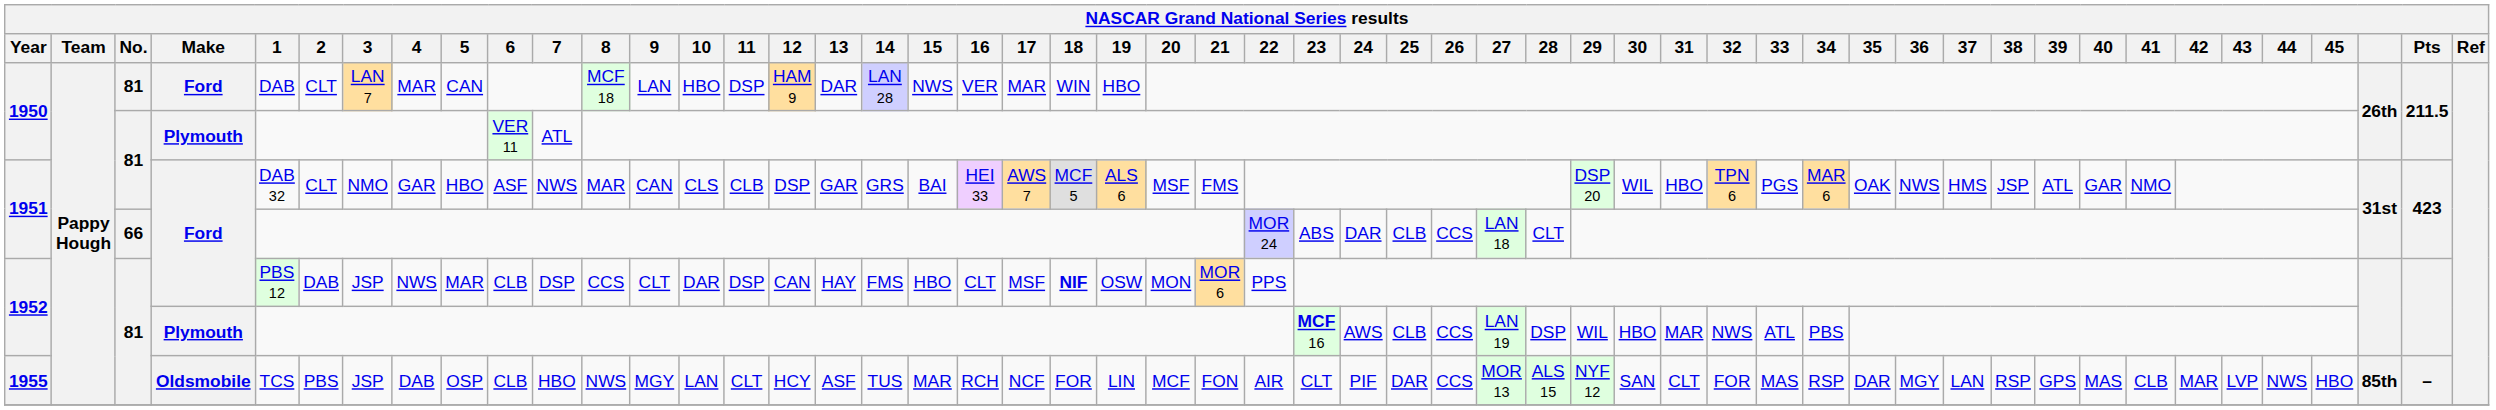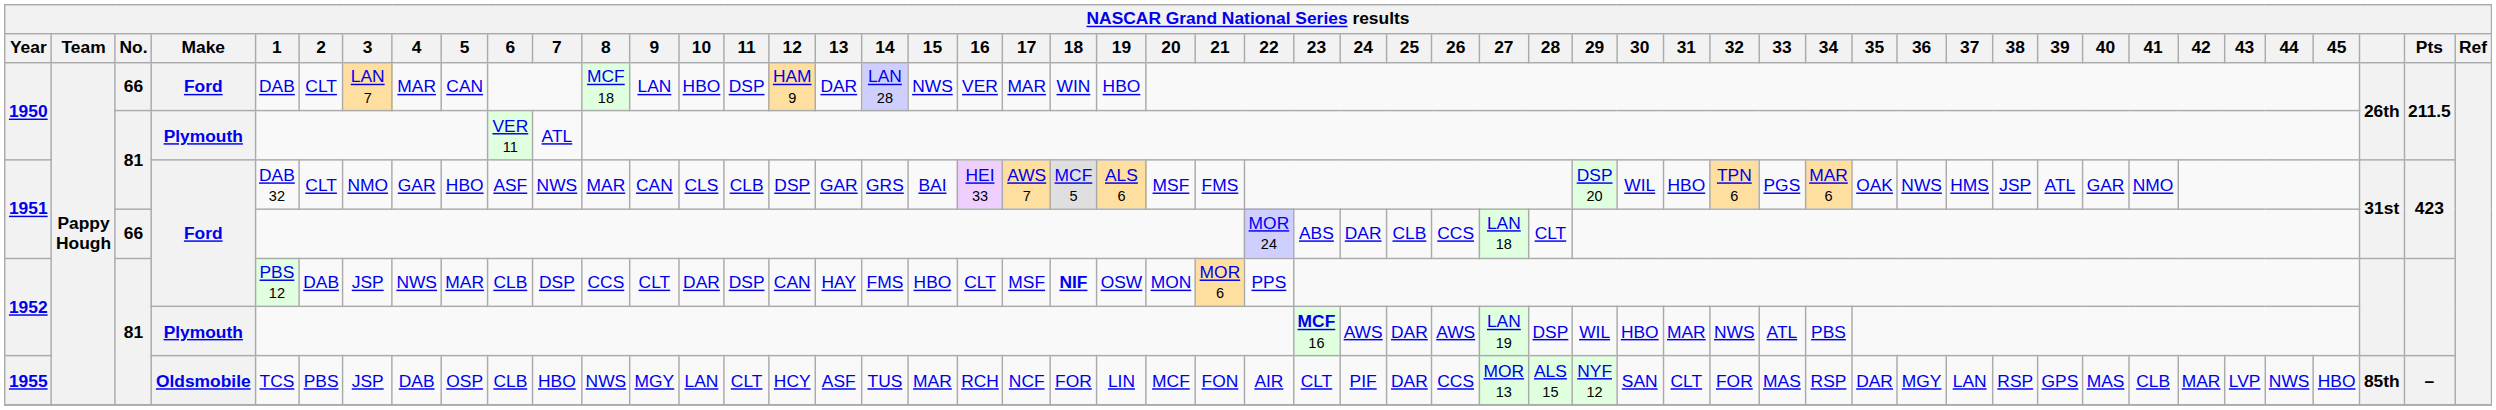 <table class="wikitable" style="text-align:center; font-size:75%">
 <tr>
 <th colspan=58><a href='#'>NASCAR Grand National Series</a> results</th>
 </tr>
 <tr>
 <th>Year</th>
 <th>Team</th>
 <th>No.</th>
 <th>Make</th>
 <th>1</th>
 <th>2</th>
 <th>3</th>
 <th>4</th>
 <th>5</th>
 <th>6</th>
 <th>7</th>
 <th>8</th>
 <th>9</th>
 <th>10</th>
 <th>11</th>
 <th>12</th>
 <th>13</th>
 <th>14</th>
 <th>15</th>
 <th>16</th>
 <th>17</th>
 <th>18</th>
 <th>19</th>
 <th>20</th>
 <th>21</th>
 <th>22</th>
 <th>23</th>
 <th>24</th>
 <th>25</th>
 <th>26</th>
 <th>27</th>
 <th>28</th>
 <th>29</th>
 <th>30</th>
 <th>31</th>
 <th>32</th>
 <th>33</th>
 <th>34</th>
 <th>35</th>
 <th>36</th>
 <th>37</th>
 <th>38</th>
 <th>39</th>
 <th>40</th>
 <th>41</th>
 <th>42</th>
 <th>43</th>
 <th>44</th>
 <th>45</th>
 <th></th>
 <th>Pts</th>
 <th>Ref</th>
 </tr>
 <tr>
 <th rowspan=2><a href='#'>1950</a></th>
 <th rowspan=7>Pappy Hough</th>
-<th>81</th>
+<th>66</th>
 <th><a href='#'>Ford</a></th>
 <td><a href='#'>DAB</a></td>
 <td><a href='#'>CLT</a></td>
 <td style="background:#FFDF9F;"><a href='#'>LAN</a> <br><small>7</small></td>
 <td><a href='#'>MAR</a></td>
 <td><a href='#'>CAN</a></td>
 <td colspan=2></td>
 <td style="background:#DFFFDF;"><a href='#'>MCF</a><br><small>18</small></td>
 <td><a href='#'>LAN</a></td>
 <td><a href='#'>HBO</a></td>
 <td><a href='#'>DSP</a><br></td>
 <td style="background:#FFDF9F;"><a href='#'>HAM</a><br><small>9</small></td>
 <td><a href='#'>DAR</a></td>
 <td style="background:#CFCFFF;"><a href='#'>LAN</a><br><small>28</small></td>
 <td><a href='#'>NWS</a></td>
 <td><a href='#'>VER</a></td>
 <td><a href='#'>MAR</a></td>
 <td><a href='#'>WIN</a></td>
 <td><a href='#'>HBO</a></td>
 <td colspan=26></td>
 <th rowspan=2>26th</th>
 <th rowspan=2>211.5</th>
 <th rowspan=7></th>
 </tr>
 <tr>
 <th rowspan=2>81</th>
 <th><a href='#'>Plymouth</a></th>
 <td colspan=5></td>
 <td style="background:#DFFFDF;"><a href='#'>VER</a><br><small>11</small></td>
 <td><a href='#'>ATL</a></td>
 <td colspan=38></td>
 </tr>
 <tr>
 <th rowspan=2><a href='#'>1951</a></th>
 <th rowspan=3><a href='#'>Ford</a></th>
 <td><a href='#'>DAB</a> <br><small>32</small></td>
 <td><a href='#'>CLT</a></td>
 <td><a href='#'>NMO</a></td>
 <td><a href='#'>GAR</a></td>
 <td><a href='#'>HBO</a></td>
 <td><a href='#'>ASF</a></td>
 <td><a href='#'>NWS</a></td>
 <td><a href='#'>MAR</a></td>
 <td><a href='#'>CAN</a></td>
 <td><a href='#'>CLS</a></td>
 <td><a href='#'>CLB</a></td>
 <td><a href='#'>DSP</a></td>
 <td><a href='#'>GAR</a></td>
 <td><a href='#'>GRS</a></td>
 <td><a href='#'>BAI</a></td>
 <td style="background:#EFCFFF;"><a href='#'>HEI</a> <br><small>33</small></td>
 <td style="background:#FFDF9F;"><a href='#'>AWS</a> <br><small>7</small></td>
 <td style="background:#DFDFDF;"><a href='#'>MCF</a> <br><small>5</small></td>
 <td style="background:#FFDF9F;"><a href='#'>ALS</a> <br><small>6</small></td>
 <td><a href='#'>MSF</a></td>
 <td><a href='#'>FMS</a></td>
 <td colspan=7></td>
 <td style="background:#DFFFDF;"><a href='#'>DSP</a> <br><small>20</small></td>
 <td><a href='#'>WIL</a></td>
 <td><a href='#'>HBO</a></td>
 <td style="background:#FFDF9F;"><a href='#'>TPN</a> <br><small>6</small></td>
 <td><a href='#'>PGS</a></td>
 <td style="background:#FFDF9F;"><a href='#'>MAR</a> <br><small>6</small></td>
 <td><a href='#'>OAK</a></td>
 <td><a href='#'>NWS</a></td>
 <td><a href='#'>HMS</a></td>
 <td><a href='#'>JSP</a></td>
 <td><a href='#'>ATL</a></td>
 <td><a href='#'>GAR</a></td>
 <td><a href='#'>NMO</a></td>
 <td colspan=4></td>
 <th rowspan=2>31st</th>
 <th rowspan=2>423</th>
 </tr>
 <tr>
 <th>66</th>
 <td colspan=21></td>
 <td style="background:#CFCFFF;"><a href='#'>MOR</a><br><small>24</small></td>
 <td><a href='#'>ABS</a></td>
 <td><a href='#'>DAR</a></td>
 <td><a href='#'>CLB</a></td>
 <td><a href='#'>CCS</a></td>
 <td style="background:#DFFFDF;"><a href='#'>LAN</a> <br><small>18</small></td>
 <td><a href='#'>CLT</a></td>
 <td colspan=17></td>
 </tr>
 <tr>
 <th rowspan=2><a href='#'>1952</a></th>
 <th rowspan=3>81</th>
 <td style="background:#DFFFDF;"><a href='#'>PBS</a><br><small>12</small></td>
 <td><a href='#'>DAB</a></td>
 <td><a href='#'>JSP</a></td>
 <td><a href='#'>NWS</a></td>
 <td><a href='#'>MAR</a></td>
 <td><a href='#'>CLB</a></td>
 <td><a href='#'>DSP</a></td>
 <td><a href='#'>CCS</a></td>
 <td><a href='#'>CLT</a></td>
 <td><a href='#'>DAR</a></td>
 <td><a href='#'>DSP</a></td>
 <td><a href='#'>CAN</a></td>
 <td><a href='#'>HAY</a></td>
 <td><a href='#'>FMS</a></td>
 <td><a href='#'>HBO</a></td>
 <td><a href='#'>CLT</a></td>
 <td><a href='#'>MSF</a></td>
 <td><strong><a href='#'>NIF</a></strong></td>
 <td><a href='#'>OSW</a></td>
 <td><a href='#'>MON</a></td>
 <td style="background:#FFDF9F;"><a href='#'>MOR</a> <br><small>6</small></td>
 <td><a href='#'>PPS</a></td>
 <td colspan=23></td>
 <th rowspan=2></th>
 <th rowspan=2></th>
 </tr>
 <tr>
 <th><a href='#'>Plymouth</a></th>
 <td colspan=22></td>
 <td style="background:#DFFFDF;"><strong><a href='#'>MCF</a> </strong> <br><small>16</small></td>
 <td><a href='#'>AWS</a></td>
-<td><a href='#'>CLB</a></td>
-<td><a href='#'>CCS</a></td>
+<td><a href='#'>DAR</a></td>
+<td><a href='#'>AWS</a></td>
 <td style="background:#DFFFDF;"><a href='#'>LAN</a> <br><small>19</small></td>
 <td><a href='#'>DSP</a></td>
 <td><a href='#'>WIL</a></td>
 <td><a href='#'>HBO</a></td>
 <td><a href='#'>MAR</a></td>
 <td><a href='#'>NWS</a></td>
 <td><a href='#'>ATL</a></td>
 <td><a href='#'>PBS</a></td>
 <td colspan=11></td>
 </tr>
 <tr>
 <th><a href='#'>1955</a></th>
 <th><a href='#'>Oldsmobile</a></th>
 <td><a href='#'>TCS</a></td>
 <td><a href='#'>PBS</a></td>
 <td><a href='#'>JSP</a></td>
 <td><a href='#'>DAB</a></td>
 <td><a href='#'>OSP</a></td>
 <td><a href='#'>CLB</a></td>
 <td><a href='#'>HBO</a></td>
 <td><a href='#'>NWS</a></td>
 <td><a href='#'>MGY</a></td>
 <td><a href='#'>LAN</a></td>
 <td><a href='#'>CLT</a></td>
 <td><a href='#'>HCY</a></td>
 <td><a href='#'>ASF</a></td>
 <td><a href='#'>TUS</a></td>
 <td><a href='#'>MAR</a></td>
 <td><a href='#'>RCH</a></td>
 <td><a href='#'>NCF</a></td>
 <td><a href='#'>FOR</a></td>
 <td><a href='#'>LIN</a></td>
 <td><a href='#'>MCF</a></td>
 <td><a href='#'>FON</a></td>
 <td><a href='#'>AIR</a></td>
 <td><a href='#'>CLT</a></td>
 <td><a href='#'>PIF</a></td>
 <td><a href='#'>DAR</a></td>
 <td><a href='#'>CCS</a></td>
 <td style="background:#DFFFDF;"><a href='#'>MOR</a> <br><small>13</small></td>
 <td style="background:#DFFFDF;"><a href='#'>ALS</a> <br><small>15</small></td>
 <td style="background:#DFFFDF;"><a href='#'>NYF</a> <br><small>12</small></td>
 <td><a href='#'>SAN</a></td>
 <td><a href='#'>CLT</a></td>
 <td><a href='#'>FOR</a></td>
 <td><a href='#'>MAS</a></td>
 <td><a href='#'>RSP</a></td>
 <td><a href='#'>DAR</a></td>
 <td><a href='#'>MGY</a></td>
 <td><a href='#'>LAN</a></td>
 <td><a href='#'>RSP</a></td>
 <td><a href='#'>GPS</a></td>
 <td><a href='#'>MAS</a></td>
 <td><a href='#'>CLB</a></td>
 <td><a href='#'>MAR</a></td>
 <td><a href='#'>LVP</a></td>
 <td><a href='#'>NWS</a></td>
 <td><a href='#'>HBO</a></td>
 <th>85th</th>
 <th>–</th>
 </tr>
 <tr>
 </tr>
 </table>
